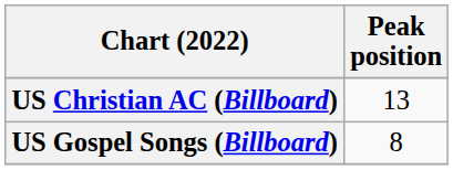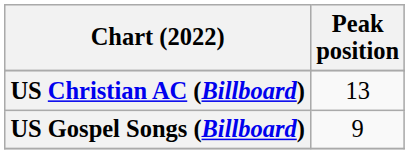 <table class="wikitable sortable plainrowheaders" style="text-align:center">
 <tr>
 <th scope="col">Chart (2022)</th>
 <th scope="col">Peak<br> position</th>
 </tr>
 <tr>
 </tr>
 <tr>
 </tr>
 <tr>
 <th scope="row">US <a href='#'>Christian AC</a> (<em><a href='#'>Billboard</a></em>)</th>
 <td>13</td>
 </tr>
 <tr>
 <th scope="row">US Gospel Songs (<a href='#'><em>Billboard</em></a>)</th>
-<td>8</td>
+<td>9</td>
 </tr>
 <tr>
 </tr>
 </table>
